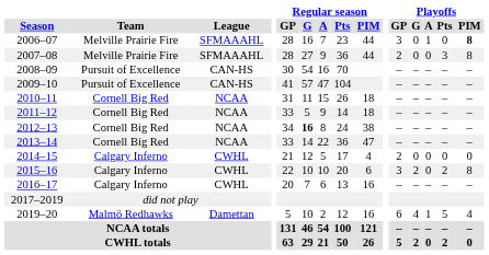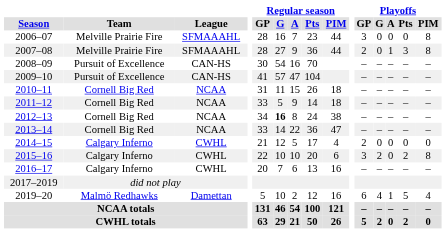 <table border="0" cellpadding="1" cellspacing="0" width="75%" style="text-align:center">
 <tr>
 <th colspan="3" bgcolor="#ffffff"> </th>
 <th rowspan="99" bgcolor="#ffffff"> </th>
 <th colspan="5"><a href='#'>Regular season</a></th>
 <th rowspan="99" bgcolor="#ffffff"> </th>
 <th colspan="5"><a href='#'>Playoffs</a></th>
 </tr>
 <tr bgcolor="#e0e0e0">
 <th><a href='#'>Season</a></th>
 <th>Team</th>
 <th>League</th>
 <th>GP</th>
 <th><a href='#'>G</a></th>
 <th><a href='#'>A</a></th>
 <th><a href='#'>Pts</a></th>
 <th><a href='#'>PIM</a></th>
 <th>GP</th>
 <th>G</th>
 <th>A</th>
 <th>Pts</th>
 <th>PIM</th>
 </tr>
 <tr>
 <td>2006–07</td>
 <td>Melville Prairie Fire</td>
 <td><a href='#'>SFMAAAHL</a></td>
 <td>28</td>
 <td>16</td>
 <td>7</td>
 <td>23</td>
 <td>44</td>
 <td>3</td>
 <td>0</td>
-<td>1</td>
 <td>0</td>
-<td><strong>8</strong></td>
+<td>0</td>
+<td>8</td>
 </tr>
 <tr bgcolor="#f0f0f0">
 <td>2007–08</td>
 <td>Melville Prairie Fire</td>
 <td>SFMAAAHL</td>
 <td>28</td>
 <td>27</td>
 <td>9</td>
 <td>36</td>
 <td>44</td>
 <td>2</td>
 <td>0</td>
-<td>0</td>
+<td>1</td>
 <td>3</td>
 <td>8</td>
 </tr>
 <tr>
 <td>2008–09</td>
 <td>Pursuit of Excellence</td>
 <td>CAN-HS</td>
 <td>30</td>
 <td>54</td>
 <td>16</td>
 <td>70</td>
 <td></td>
 <td>–</td>
 <td>–</td>
 <td>–</td>
 <td>–</td>
 <td>–</td>
 </tr>
 <tr bgcolor="#f0f0f0">
 <td>2009–10</td>
 <td>Pursuit of Excellence</td>
 <td>CAN-HS</td>
 <td>41</td>
 <td>57</td>
 <td>47</td>
 <td>104</td>
 <td></td>
 <td>–</td>
 <td>–</td>
 <td>–</td>
 <td>–</td>
 <td>–</td>
 </tr>
 <tr>
 <td><a href='#'>2010–11</a></td>
 <td><a href='#'>Cornell Big Red</a></td>
 <td><a href='#'>NCAA</a></td>
 <td>31</td>
 <td>11</td>
 <td>15</td>
 <td>26</td>
 <td>18</td>
 <td>–</td>
 <td>–</td>
 <td>–</td>
 <td>–</td>
 <td>–</td>
 </tr>
 <tr bgcolor="#f0f0f0">
 <td><a href='#'>2011–12</a></td>
 <td>Cornell Big Red</td>
 <td>NCAA</td>
 <td>33</td>
 <td>5</td>
 <td>9</td>
 <td>14</td>
 <td>18</td>
 <td>–</td>
 <td>–</td>
 <td>–</td>
 <td>–</td>
 <td>–</td>
 </tr>
 <tr>
 <td><a href='#'>2012–13</a></td>
 <td>Cornell Big Red</td>
 <td>NCAA</td>
 <td>34</td>
 <td><strong>16</strong></td>
 <td>8</td>
 <td>24</td>
 <td>38</td>
 <td>–</td>
 <td>–</td>
 <td>–</td>
 <td>–</td>
 <td>–</td>
 </tr>
 <tr bgcolor="#f0f0f0">
 <td><a href='#'>2013–14</a></td>
 <td>Cornell Big Red</td>
 <td>NCAA</td>
 <td>33</td>
 <td>14</td>
 <td>22</td>
 <td>36</td>
 <td>47</td>
 <td>–</td>
 <td>–</td>
 <td>–</td>
 <td>–</td>
 <td>–</td>
 </tr>
 <tr>
 <td><a href='#'>2014–15</a></td>
 <td><a href='#'>Calgary Inferno</a></td>
 <td><a href='#'>CWHL</a></td>
 <td>21</td>
 <td>12</td>
 <td>5</td>
 <td>17</td>
 <td>4</td>
 <td>2</td>
 <td>0</td>
 <td>0</td>
 <td>0</td>
 <td>0</td>
 </tr>
 <tr bgcolor="#f0f0f0">
 <td><a href='#'>2015–16</a></td>
 <td>Calgary Inferno</td>
 <td>CWHL</td>
 <td>22</td>
 <td>10</td>
 <td>10</td>
 <td>20</td>
 <td>6</td>
 <td>3</td>
 <td>2</td>
 <td>0</td>
 <td>2</td>
 <td>8</td>
 </tr>
 <tr>
 <td><a href='#'>2016–17</a></td>
 <td>Calgary Inferno</td>
 <td>CWHL</td>
 <td>20</td>
 <td>7</td>
 <td>6</td>
 <td>13</td>
 <td>16</td>
 <td>–</td>
 <td>–</td>
 <td>–</td>
 <td>–</td>
 <td>–</td>
 </tr>
 <tr bgcolor="#f0f0f0">
 <td>2017–2019</td>
 <td colspan="2"><em>did not play</em></td>
 <td colspan="5"></td>
 <td colspan="5"></td>
 </tr>
 <tr>
 <td>2019–20</td>
 <td><a href='#'>Malmö Redhawks</a></td>
 <td><a href='#'>Damettan</a></td>
 <td>5</td>
 <td>10</td>
 <td>2</td>
 <td>12</td>
 <td>16</td>
 <td>6</td>
 <td>4</td>
 <td>1</td>
 <td>5</td>
 <td>4</td>
 </tr>
 <tr bgcolor="#e0e0e0">
 <th colspan="3">NCAA totals</th>
 <th>131</th>
 <th>46</th>
 <th>54</th>
 <th>100</th>
 <th>121</th>
 <th>–</th>
 <th>–</th>
 <th>–</th>
 <th>–</th>
 <th>–</th>
 </tr>
 <tr bgcolor="#e0e0e0">
 <th colspan="3">CWHL totals</th>
 <th>63</th>
 <th>29</th>
 <th>21</th>
 <th>50</th>
 <th>26</th>
 <th>5</th>
 <th>2</th>
 <th>0</th>
 <th>2</th>
 <th>0</th>
 </tr>
 </table>
